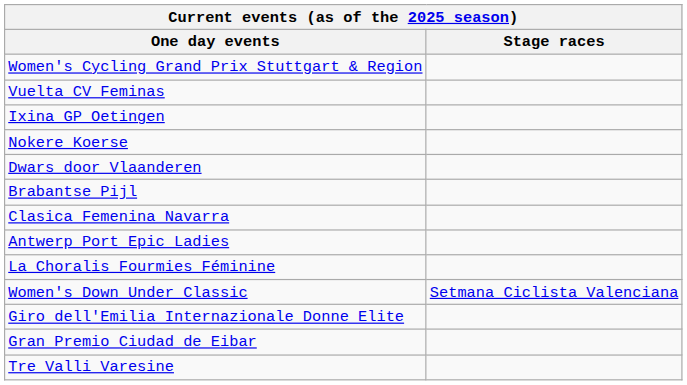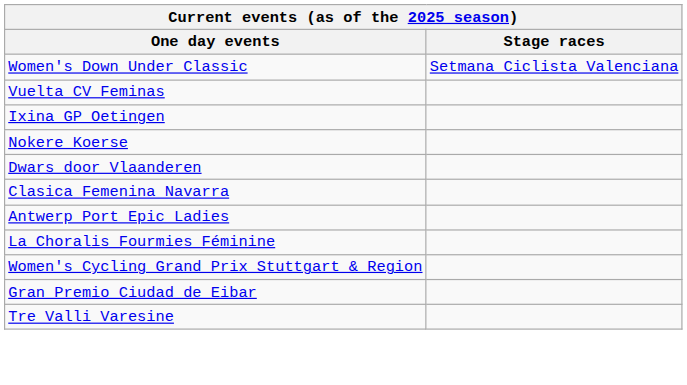 <table class="wikitable">
 <tr>
 <th colspan="2">Current events (as of the <a href='#'>2025 season</a>)</th>
 </tr>
 <tr>
 <th>One day events</th>
 <th>Stage races</th>
 </tr>
 <tr>
-<td><a href='#'>Women's Cycling Grand Prix Stuttgart & Region</a></td>
-<td></td>
+<td><a href='#'>Women's Down Under Classic</a></td>
+<td><a href='#'>Setmana Ciclista Valenciana</a></td>
 </tr>
 <tr>
 <td><a href='#'>Vuelta CV Feminas</a></td>
 <td></td>
 </tr>
 <tr>
 <td><a href='#'>Ixina GP Oetingen</a></td>
 <td></td>
 </tr>
 <tr>
 <td><a href='#'>Nokere Koerse</a></td>
 <td></td>
 </tr>
 <tr>
 <td><a href='#'>Dwars door Vlaanderen</a></td>
 <td></td>
 </tr>
 <tr>
-<td><a href='#'>Brabantse Pijl</a></td>
-<td></td>
-</tr>
-<tr>
 <td><a href='#'>Clasica Femenina Navarra</a></td>
 <td></td>
 </tr>
 <tr>
 <td><a href='#'>Antwerp Port Epic Ladies</a></td>
 <td></td>
 </tr>
 <tr>
 <td><a href='#'>La Choralis Fourmies Féminine</a></td>
 <td></td>
 </tr>
 <tr>
-<td><a href='#'>Women's Down Under Classic</a></td>
-<td><a href='#'>Setmana Ciclista Valenciana</a></td>
-</tr>
-<tr>
-<td><a href='#'>Giro dell'Emilia Internazionale Donne Elite</a></td>
+<td><a href='#'>Women's Cycling Grand Prix Stuttgart & Region</a></td>
 <td></td>
 </tr>
 <tr>
 <td><a href='#'>Gran Premio Ciudad de Eibar</a></td>
 <td></td>
 </tr>
 <tr>
 <td><a href='#'>Tre Valli Varesine</a></td>
 <td></td>
 </tr>
 </table>
